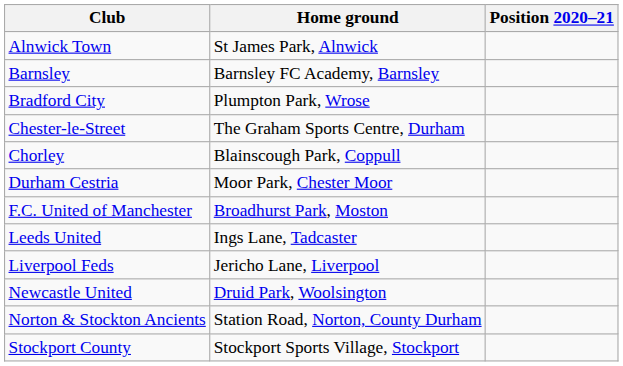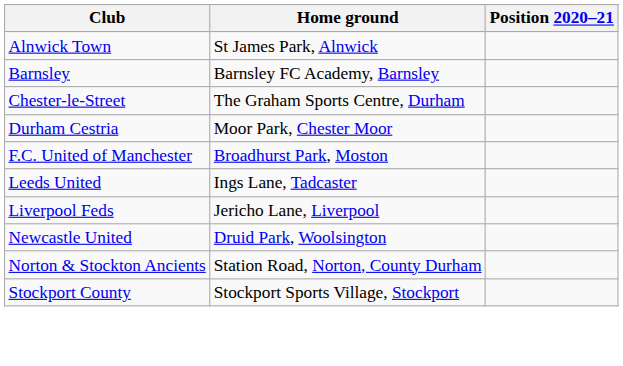 <table class="wikitable sortable" style="text-align:center;">
 <tr>
 <th>Club</th>
 <th>Home ground</th>
 <th>Position <a href='#'>2020–21</a></th>
 </tr>
 <tr>
 <td style="text-align:left;"><a href='#'>Alnwick Town</a></td>
 <td style="text-align:left;">St James Park, <a href='#'>Alnwick</a></td>
 <td></td>
 </tr>
 <tr>
 <td style="text-align:left;"><a href='#'>Barnsley</a></td>
 <td style="text-align:left;">Barnsley FC Academy, <a href='#'>Barnsley</a></td>
 <td></td>
 </tr>
 <tr>
-<td style="text-align:left;"><a href='#'>Bradford City</a></td>
-<td style="text-align:left;">Plumpton Park, <a href='#'>Wrose</a></td>
-<td></td>
-</tr>
-<tr>
 <td style="text-align:left;"><a href='#'>Chester-le-Street</a></td>
 <td style="text-align:left;">The Graham Sports Centre, <a href='#'>Durham</a></td>
-<td></td>
-</tr>
-<tr>
-<td style="text-align:left;"><a href='#'>Chorley</a></td>
-<td style="text-align:left;">Blainscough Park, <a href='#'>Coppull</a></td>
 <td></td>
 </tr>
 <tr>
 <td style="text-align:left;"><a href='#'>Durham Cestria</a></td>
 <td style="text-align:left;">Moor Park, <a href='#'>Chester Moor</a></td>
 <td></td>
 </tr>
 <tr>
 <td style="text-align:left;"><a href='#'>F.C. United of Manchester</a></td>
 <td style="text-align:left;"><a href='#'>Broadhurst Park</a>, <a href='#'>Moston</a></td>
 <td></td>
 </tr>
 <tr>
 <td style="text-align:left;"><a href='#'>Leeds United</a></td>
 <td style="text-align:left;">Ings Lane, <a href='#'>Tadcaster</a></td>
 <td></td>
 </tr>
 <tr>
 <td style="text-align:left;"><a href='#'>Liverpool Feds</a></td>
 <td style="text-align:left;">Jericho Lane, <a href='#'>Liverpool</a></td>
 <td></td>
 </tr>
 <tr>
 <td style="text-align:left;"><a href='#'>Newcastle United</a></td>
 <td style="text-align:left;"><a href='#'>Druid Park</a>, <a href='#'>Woolsington</a></td>
 <td></td>
 </tr>
 <tr>
 <td style="text-align:left;"><a href='#'>Norton & Stockton Ancients</a></td>
 <td style="text-align:left;">Station Road, <a href='#'>Norton, County Durham</a></td>
 <td></td>
 </tr>
 <tr>
 <td style="text-align:left;"><a href='#'>Stockport County</a></td>
 <td style="text-align:left;">Stockport Sports Village, <a href='#'>Stockport</a></td>
 <td></td>
 </tr>
 </table>
